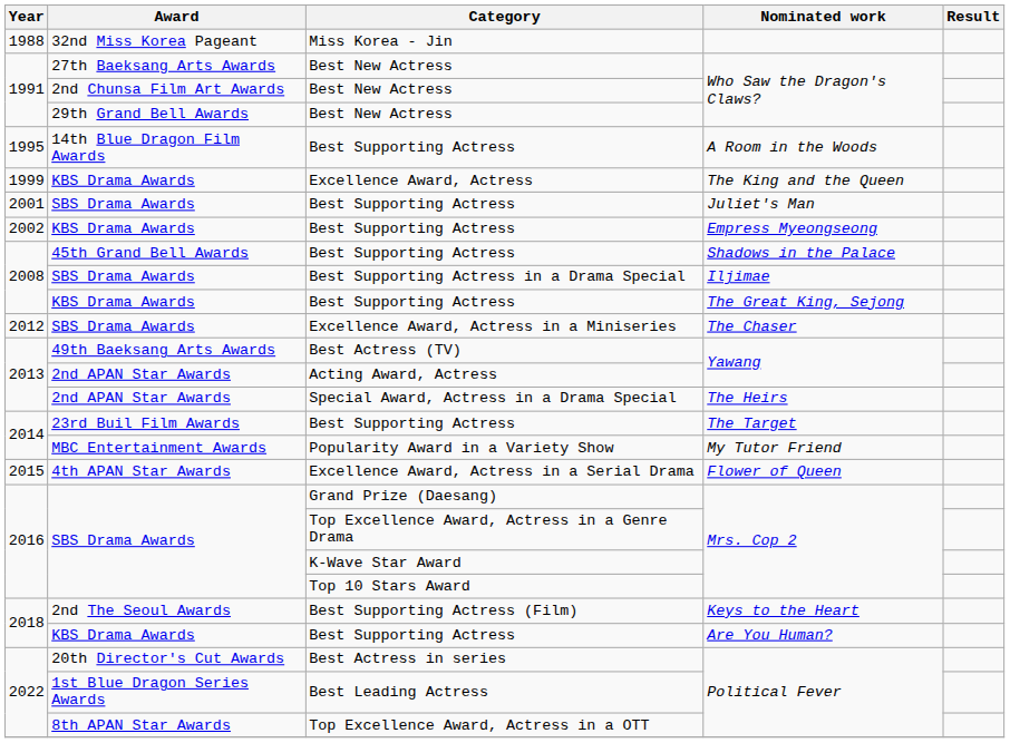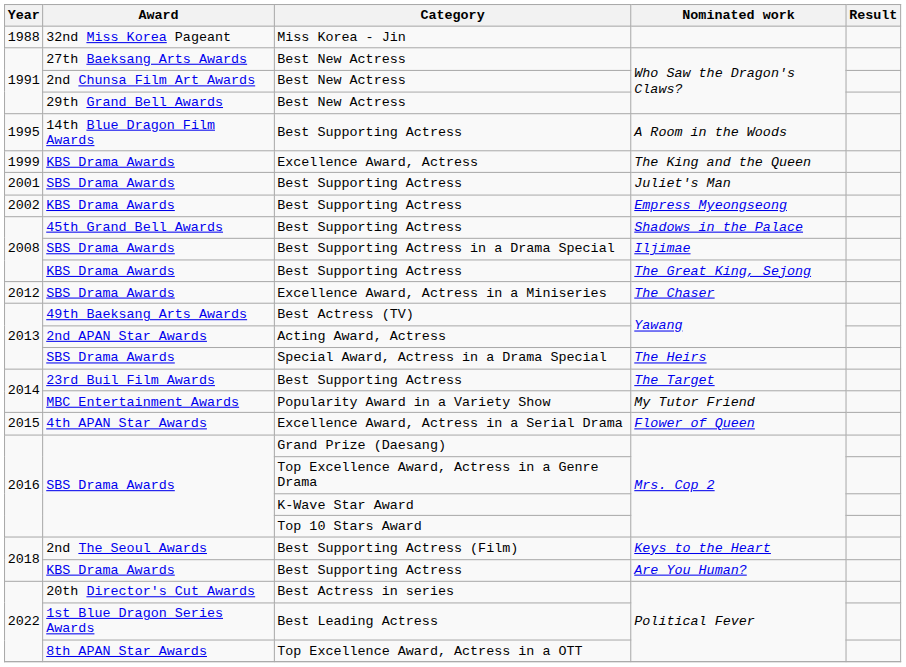 <table class="wikitable sortable">
 <tr>
 <th>Year</th>
 <th>Award</th>
 <th>Category</th>
 <th>Nominated work</th>
 <th>Result</th>
 </tr>
 <tr>
 <td>1988</td>
 <td>32nd <a href='#'>Miss Korea</a> Pageant</td>
 <td>Miss Korea - Jin</td>
 <td></td>
 <td></td>
 </tr>
 <tr>
 <td rowspan=3>1991</td>
 <td>27th <a href='#'>Baeksang Arts Awards</a></td>
 <td>Best New Actress</td>
 <td rowspan=3><em>Who Saw the Dragon's Claws?</em></td>
 <td></td>
 </tr>
 <tr>
 <td>2nd <a href='#'>Chunsa Film Art Awards</a></td>
 <td>Best New Actress</td>
 <td></td>
 </tr>
 <tr>
 <td>29th <a href='#'>Grand Bell Awards</a></td>
 <td>Best New Actress</td>
 <td></td>
 </tr>
 <tr>
 <td>1995</td>
 <td>14th <a href='#'>Blue Dragon Film Awards</a></td>
 <td>Best Supporting Actress</td>
 <td><em>A Room in the Woods</em></td>
 <td></td>
 </tr>
 <tr>
 <td>1999</td>
 <td><a href='#'>KBS Drama Awards</a></td>
 <td>Excellence Award, Actress</td>
 <td><em>The King and the Queen</em></td>
 <td></td>
 </tr>
 <tr>
 <td>2001</td>
 <td><a href='#'>SBS Drama Awards</a></td>
 <td>Best Supporting Actress</td>
 <td><em>Juliet's Man</em></td>
 <td></td>
 </tr>
 <tr>
 <td>2002</td>
 <td><a href='#'>KBS Drama Awards</a></td>
 <td>Best Supporting Actress</td>
 <td><em><a href='#'>Empress Myeongseong</a></em></td>
 <td></td>
 </tr>
 <tr>
 <td rowspan="3">2008</td>
 <td><a href='#'>45th Grand Bell Awards</a></td>
 <td>Best Supporting Actress</td>
 <td><em><a href='#'>Shadows in the Palace</a></em></td>
 <td></td>
 </tr>
 <tr>
 <td><a href='#'>SBS Drama Awards</a></td>
 <td>Best Supporting Actress in a Drama Special</td>
 <td><em><a href='#'>Iljimae</a></em></td>
 <td></td>
 </tr>
 <tr>
 <td><a href='#'>KBS Drama Awards</a></td>
 <td>Best Supporting Actress</td>
 <td><em><a href='#'>The Great King, Sejong</a></em></td>
 <td></td>
 </tr>
 <tr>
 <td>2012</td>
 <td><a href='#'>SBS Drama Awards</a></td>
 <td>Excellence Award, Actress in a Miniseries</td>
 <td><em><a href='#'>The Chaser</a></em></td>
 <td></td>
 </tr>
 <tr>
 <td rowspan="3">2013</td>
 <td><a href='#'>49th Baeksang Arts Awards</a></td>
 <td>Best Actress (TV)</td>
 <td rowspan=2><em><a href='#'>Yawang</a></em></td>
 <td></td>
 </tr>
 <tr>
 <td><a href='#'>2nd APAN Star Awards</a></td>
 <td>Acting Award, Actress</td>
 <td></td>
 </tr>
 <tr>
-<td><a href='#'>2nd APAN Star Awards</a></td>
+<td><a href='#'>SBS Drama Awards</a></td>
 <td>Special Award, Actress in a Drama Special</td>
 <td><em><a href='#'>The Heirs</a></em></td>
 <td></td>
 </tr>
 <tr>
 <td rowspan="2">2014</td>
 <td><a href='#'>23rd Buil Film Awards</a></td>
 <td>Best Supporting Actress</td>
 <td><em><a href='#'>The Target</a></em></td>
 <td></td>
 </tr>
 <tr>
 <td><a href='#'>MBC Entertainment Awards</a></td>
 <td>Popularity Award in a Variety Show</td>
 <td><em>My Tutor Friend</em></td>
 <td></td>
 </tr>
 <tr>
 <td>2015</td>
 <td><a href='#'>4th APAN Star Awards</a></td>
 <td>Excellence Award, Actress in a Serial Drama</td>
 <td><em><a href='#'>Flower of Queen</a></em></td>
 <td></td>
 </tr>
 <tr>
 <td rowspan=4>2016</td>
 <td rowspan=4><a href='#'>SBS Drama Awards</a></td>
 <td>Grand Prize (Daesang)</td>
 <td rowspan=4><em><a href='#'>Mrs. Cop 2</a></em></td>
 <td></td>
 </tr>
 <tr>
 <td>Top Excellence Award, Actress in a Genre Drama</td>
 <td></td>
 </tr>
 <tr>
 <td>K-Wave Star Award</td>
 <td></td>
 </tr>
 <tr>
 <td>Top 10 Stars Award</td>
 <td></td>
 </tr>
 <tr>
 <td rowspan=2>2018</td>
 <td>2nd <a href='#'>The Seoul Awards</a></td>
 <td>Best Supporting Actress (Film)</td>
 <td><em><a href='#'>Keys to the Heart</a></em></td>
 <td></td>
 </tr>
 <tr>
 <td><a href='#'>KBS Drama Awards</a></td>
 <td>Best Supporting Actress</td>
 <td><em><a href='#'>Are You Human?</a></em></td>
 <td></td>
 </tr>
 <tr>
 <td rowspan=3>2022</td>
 <td>20th <a href='#'>Director's Cut Awards</a></td>
 <td>Best Actress in series</td>
 <td rowspan=3><em>Political Fever</em></td>
 <td></td>
 </tr>
 <tr>
 <td><a href='#'>1st Blue Dragon Series Awards</a>  </td>
 <td>Best Leading Actress</td>
 <td></td>
 </tr>
 <tr>
 <td><a href='#'>8th APAN Star Awards</a></td>
 <td>Top Excellence Award, Actress in a OTT</td>
 <td></td>
 </tr>
 <tr>
 </tr>
 </table>
